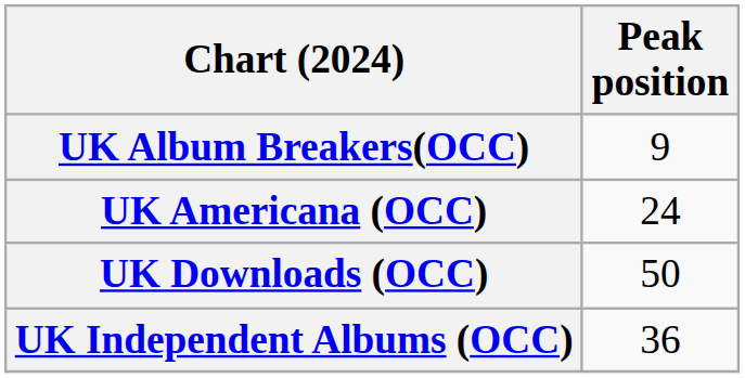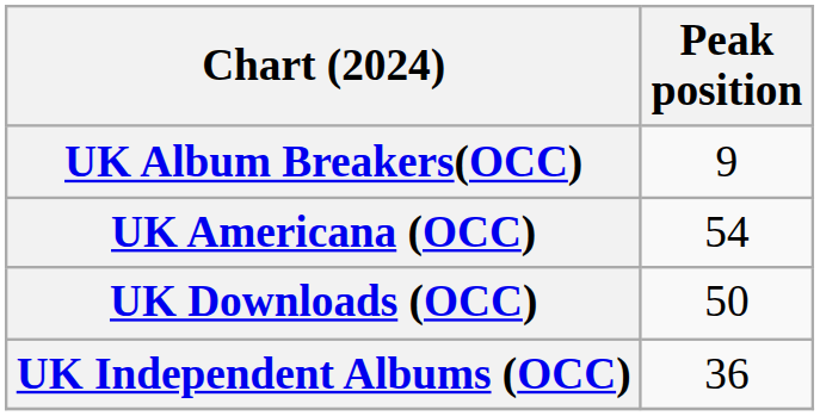 <table class="wikitable sortable plainrowheaders" style="text-align:center">
 <tr>
 <th scope="col">Chart (2024)</th>
 <th scope="col">Peak<br>position</th>
 </tr>
 <tr>
 <th scope="row"><a href='#'>UK Album Breakers</a>(<a href='#'>OCC</a>)</th>
 <td>9</td>
 </tr>
 <tr>
 <th scope="row"><a href='#'>UK Americana</a> (<a href='#'>OCC</a>)</th>
-<td>24</td>
+<td>54</td>
 </tr>
 <tr>
 <th scope="row"><a href='#'>UK Downloads</a> (<a href='#'>OCC</a>)</th>
 <td>50</td>
 </tr>
 <tr>
 <th scope="row"><a href='#'>UK Independent Albums</a> (<a href='#'>OCC</a>)</th>
 <td>36</td>
 </tr>
 <tr>
 </tr>
 </table>
